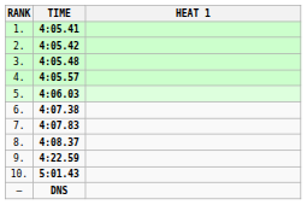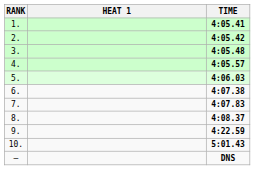 <table class="wikitable" style="border-collapse: collapse; font-size: 90%;">
 <tr>
 <th>RANK</th>
+<th style="width: 22em">HEAT 1</th>
 <th style="width: 5em">TIME</th>
-<th style="width: 22em">HEAT 1</th>
 </tr>
 <tr style="background:#ccffcc;">
 <td align="center">1.</td>
+<td></td>
 <td align="center"><strong>4:05.41</strong></td>
-<td></td>
 </tr>
 <tr style="background:#ccffcc;">
 <td align="center">2.</td>
+<td></td>
 <td align="center"><strong>4:05.42</strong></td>
-<td></td>
 </tr>
 <tr style="background:#ccffcc;">
 <td align="center">3.</td>
+<td></td>
 <td align="center"><strong>4:05.48</strong></td>
-<td></td>
 </tr>
 <tr style="background:#ccffcc;">
 <td align="center">4.</td>
+<td></td>
 <td align="center"><strong>4:05.57</strong></td>
-<td></td>
 </tr>
 <tr style="background:#ddffdd;">
 <td align="center">5.</td>
+<td></td>
 <td align="center"><strong>4:06.03</strong></td>
-<td></td>
 </tr>
 <tr>
 <td align="center">6.</td>
+<td></td>
 <td align="center"><strong>4:07.38</strong></td>
-<td></td>
 </tr>
 <tr>
 <td align="center">7.</td>
+<td></td>
 <td align="center"><strong>4:07.83</strong></td>
-<td></td>
 </tr>
 <tr>
 <td align="center">8.</td>
+<td></td>
 <td align="center"><strong>4:08.37</strong></td>
-<td></td>
 </tr>
 <tr>
 <td align="center">9.</td>
+<td></td>
 <td align="center"><strong>4:22.59</strong></td>
-<td></td>
 </tr>
 <tr>
 <td align="center">10.</td>
+<td></td>
 <td align="center"><strong>5:01.43</strong></td>
-<td></td>
 </tr>
 <tr>
 <td align="center">—</td>
+<td></td>
 <td align="center"><strong>DNS</strong></td>
-<td></td>
 </tr>
 </table>
